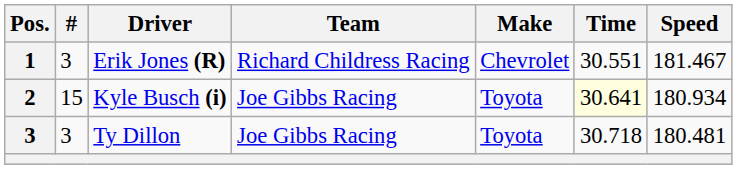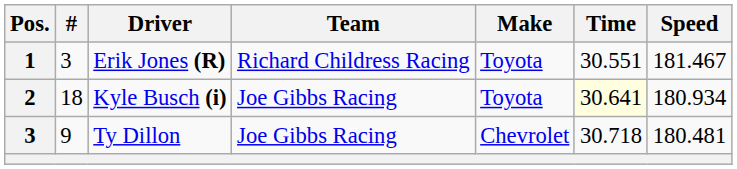 <table class="wikitable" style="font-size:95%">
 <tr>
 <th>Pos.</th>
 <th>#</th>
 <th>Driver</th>
 <th>Team</th>
 <th>Make</th>
 <th>Time</th>
 <th>Speed</th>
 </tr>
 <tr>
 <th>1</th>
 <td>3</td>
 <td><a href='#'>Erik Jones</a> <strong>(R)</strong></td>
 <td><a href='#'>Richard Childress Racing</a></td>
-<td><a href='#'>Chevrolet</a></td>
+<td><a href='#'>Toyota</a></td>
 <td>30.551</td>
 <td>181.467</td>
 </tr>
 <tr>
 <th>2</th>
-<td>15</td>
+<td>18</td>
 <td><a href='#'>Kyle Busch</a> <strong>(i)</strong></td>
 <td><a href='#'>Joe Gibbs Racing</a></td>
 <td><a href='#'>Toyota</a></td>
 <td style="background: lightyellow;">30.641</td>
 <td>180.934</td>
 </tr>
 <tr>
 <th>3</th>
-<td>3</td>
+<td>9</td>
 <td><a href='#'>Ty Dillon</a></td>
 <td><a href='#'>Joe Gibbs Racing</a></td>
-<td><a href='#'>Toyota</a></td>
+<td><a href='#'>Chevrolet</a></td>
 <td>30.718</td>
 <td>180.481</td>
 </tr>
 <tr>
 <th colspan="7"></th>
 </tr>
 </table>
